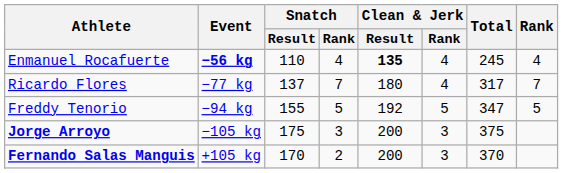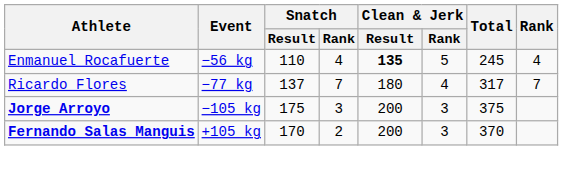 <table class="wikitable" style="font-size:90%">
 <tr>
 <th rowspan=2>Athlete</th>
 <th rowspan=2>Event</th>
 <th colspan="2">Snatch</th>
 <th colspan="2">Clean & Jerk</th>
 <th rowspan="2">Total</th>
 <th rowspan="2">Rank</th>
 </tr>
 <tr style="font-size:95%">
 <th>Result</th>
 <th>Rank</th>
 <th>Result</th>
 <th>Rank</th>
 </tr>
 <tr align=center>
 <td align=left><a href='#'>Enmanuel Rocafuerte</a></td>
-<td align=left><strong><a href='#'>−56 kg</a></strong></td>
+<td align=left><a href='#'>−56 kg</a></td>
 <td>110</td>
 <td>4</td>
 <td><strong>135</strong></td>
-<td>4</td>
+<td>5</td>
 <td>245</td>
 <td>4</td>
 </tr>
 <tr align=center>
 <td align=left><a href='#'>Ricardo Flores</a></td>
 <td align=left><a href='#'>−77 kg</a></td>
 <td>137</td>
 <td>7</td>
 <td>180</td>
 <td>4</td>
 <td>317</td>
 <td>7</td>
-</tr>
-<tr align=center>
-<td align=left><a href='#'>Freddy Tenorio</a></td>
-<td align=left><a href='#'>−94 kg</a></td>
-<td>155</td>
-<td>5</td>
-<td>192</td>
-<td>5</td>
-<td>347</td>
-<td>5</td>
 </tr>
 <tr align=center>
 <td align=left><strong><a href='#'>Jorge Arroyo</a></strong></td>
 <td align=left><a href='#'>−105 kg</a></td>
 <td>175</td>
 <td>3</td>
 <td>200</td>
 <td>3</td>
 <td>375</td>
 <td></td>
 </tr>
 <tr align=center>
 <td align=left><strong><a href='#'>Fernando Salas Manguis</a></strong></td>
 <td align=left><a href='#'>+105 kg</a></td>
 <td>170</td>
 <td>2</td>
 <td>200</td>
 <td>3</td>
 <td>370</td>
 <td></td>
 </tr>
 </table>
